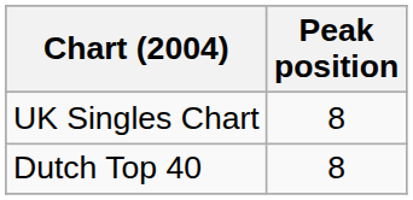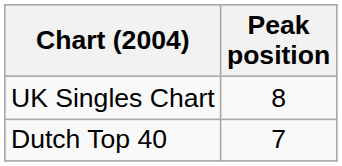 <table class="wikitable sortable">
 <tr>
 <th>Chart (2004)</th>
 <th>Peak<br>position</th>
 </tr>
 <tr>
 <td>UK Singles Chart</td>
 <td align="center">8</td>
 </tr>
 <tr>
 <td>Dutch Top 40</td>
-<td align="center">8</td>
+<td align="center">7</td>
 </tr>
 </table>
